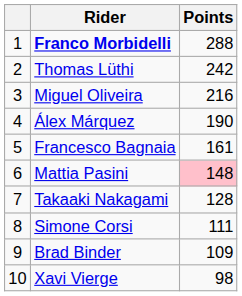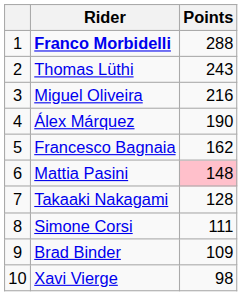 <table class="wikitable" style="font-size: 95%;">
 <tr>
 <th></th>
 <th>Rider</th>
 <th>Points</th>
 </tr>
 <tr>
 <td align=center>1</td>
 <td> <strong><a href='#'>Franco Morbidelli</a></strong></td>
 <td align=right>288</td>
 </tr>
 <tr>
 <td align=center>2</td>
 <td> <a href='#'>Thomas Lüthi</a></td>
-<td align=right>242</td>
+<td align=right>243</td>
 </tr>
 <tr>
 <td align=center>3</td>
 <td> <a href='#'>Miguel Oliveira</a></td>
 <td align=right>216</td>
 </tr>
 <tr>
 <td align=center>4</td>
 <td> <a href='#'>Álex Márquez</a></td>
 <td align=right>190</td>
 </tr>
 <tr>
 <td align=center>5</td>
 <td> <a href='#'>Francesco Bagnaia</a></td>
-<td align=right>161</td>
+<td align=right>162</td>
 </tr>
 <tr>
 <td align=center>6</td>
 <td> <a href='#'>Mattia Pasini</a></td>
 <td align=right style="background: pink;">148</td>
 </tr>
 <tr>
 <td align=center>7</td>
 <td> <a href='#'>Takaaki Nakagami</a></td>
 <td align=right>128</td>
 </tr>
 <tr>
 <td align=center>8</td>
 <td> <a href='#'>Simone Corsi</a></td>
 <td align=right>111</td>
 </tr>
 <tr>
 <td align=center>9</td>
 <td> <a href='#'>Brad Binder</a></td>
 <td align=right>109</td>
 </tr>
 <tr>
 <td align=center>10</td>
 <td> <a href='#'>Xavi Vierge</a></td>
 <td align=right>98</td>
 </tr>
 </table>
